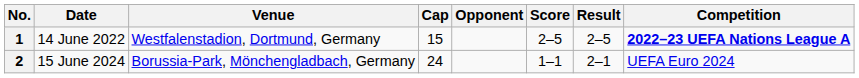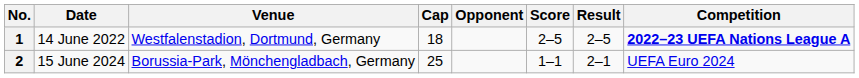 <table class="wikitable sortable">
 <tr>
 <th scope=col>No.</th>
 <th scope=col>Date</th>
 <th scope=col>Venue</th>
 <th scope=col>Cap</th>
 <th scope=col>Opponent</th>
 <th scope=col>Score</th>
 <th scope=col>Result</th>
 <th scope=col>Competition</th>
 </tr>
 <tr>
 <th scope=row style=text-align:center>1</th>
 <td>14 June 2022</td>
 <td><a href='#'>Westfalenstadion</a>, <a href='#'>Dortmund</a>, Germany</td>
-<td align=center>15</td>
+<td align=center>18</td>
 <td></td>
 <td align=center>2–5</td>
 <td align=center>2–5</td>
 <td><strong><a href='#'>2022–23 UEFA Nations League A</a></strong></td>
 </tr>
 <tr>
 <th scope=row style=text-align:center>2</th>
 <td>15 June 2024</td>
 <td><a href='#'>Borussia-Park</a>, <a href='#'>Mönchengladbach</a>, Germany</td>
-<td align=center>24</td>
+<td align=center>25</td>
 <td></td>
 <td align=center>1–1</td>
 <td align=center>2–1</td>
 <td><a href='#'>UEFA Euro 2024</a></td>
 </tr>
 </table>
